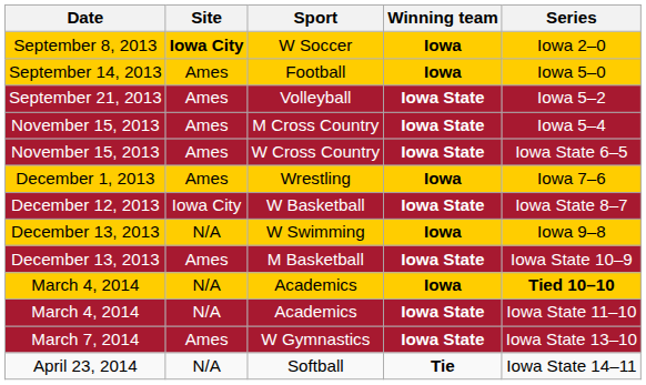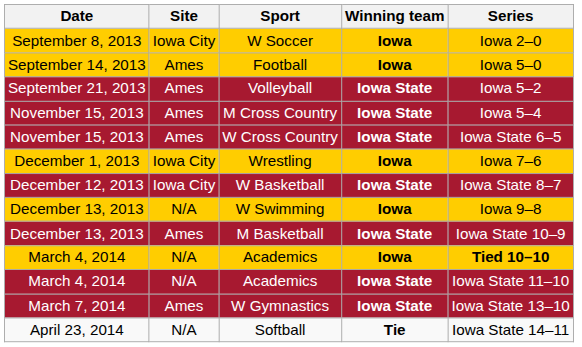 <table class="wikitable">
 <tr>
 <th>Date</th>
 <th>Site</th>
 <th>Sport</th>
 <th>Winning team</th>
 <th>Series</th>
 </tr>
 <tr align=center style="background: #FFCD00;color:black;">
 <td>September 8, 2013</td>
-<td><strong>Iowa City</strong></td>
+<td>Iowa City</td>
 <td>W Soccer</td>
 <td><strong>Iowa</strong></td>
 <td>Iowa 2–0</td>
 </tr>
 <tr align=center style="background: #FFCD00;color:black;">
 <td>September 14, 2013</td>
 <td>Ames</td>
 <td>Football</td>
 <td><strong>Iowa</strong></td>
 <td>Iowa 5–0</td>
 </tr>
 <tr align=center style="background: #A71930;color:white;">
 <td>September 21, 2013</td>
 <td>Ames</td>
 <td>Volleyball</td>
 <td><strong>Iowa State</strong></td>
 <td>Iowa 5–2</td>
 </tr>
 <tr align=center style="background: #A71930;color:white;">
 <td>November 15, 2013</td>
 <td>Ames</td>
 <td>M Cross Country</td>
 <td><strong>Iowa State</strong></td>
 <td>Iowa 5–4</td>
 </tr>
 <tr align=center style="background: #A71930;color:white;">
 <td>November 15, 2013</td>
 <td>Ames</td>
 <td>W Cross Country</td>
 <td><strong>Iowa State</strong></td>
 <td>Iowa State 6–5</td>
 </tr>
 <tr align=center style="background: #FFCD00;color:black;">
 <td>December 1, 2013</td>
-<td>Ames</td>
+<td>Iowa City</td>
 <td>Wrestling</td>
 <td><strong>Iowa</strong></td>
 <td>Iowa 7–6</td>
 </tr>
 <tr align=center style="background: #A71930;color:white;">
 <td>December 12, 2013</td>
 <td>Iowa City</td>
 <td>W Basketball</td>
 <td><strong>Iowa State</strong></td>
 <td>Iowa State 8–7</td>
 </tr>
 <tr align=center style="background: #FFCD00;color:black;">
 <td>December 13, 2013</td>
 <td>N/A</td>
 <td>W Swimming</td>
 <td><strong>Iowa</strong></td>
 <td>Iowa 9–8</td>
 </tr>
 <tr align=center style="background: #A71930;color:white;">
 <td>December 13, 2013</td>
 <td>Ames</td>
 <td>M Basketball</td>
 <td><strong>Iowa State</strong></td>
 <td>Iowa State 10–9</td>
 </tr>
 <tr align=center style="background: #FFCD00;color:black;">
 <td>March 4, 2014</td>
 <td>N/A</td>
 <td>Academics</td>
 <td><strong>Iowa</strong></td>
 <td><strong>Tied 10–10</strong></td>
 </tr>
 <tr align=center style="background: #A71930;color:white;">
 <td>March 4, 2014</td>
 <td>N/A</td>
 <td>Academics</td>
 <td><strong>Iowa State</strong></td>
 <td>Iowa State 11–10</td>
 </tr>
 <tr align=center style="background: #A71930;color:white;">
 <td>March 7, 2014</td>
 <td>Ames</td>
 <td>W Gymnastics</td>
 <td><strong>Iowa State</strong></td>
 <td>Iowa State 13–10</td>
 </tr>
 <tr align=center style="background">
 <td>April 23, 2014</td>
 <td>N/A</td>
 <td>Softball</td>
 <td><strong>Tie</strong></td>
 <td>Iowa State 14–11</td>
 </tr>
 </table>
